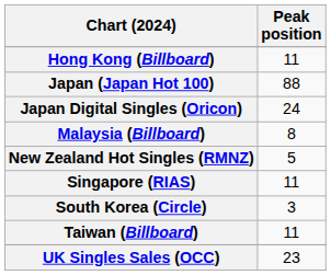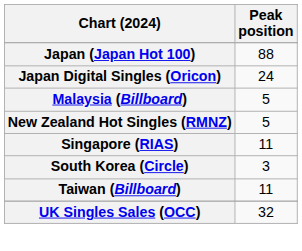 <table class="wikitable sortable plainrowheaders" style="text-align:center">
 <tr>
 <th scope="col">Chart (2024)</th>
 <th scope="col">Peak<br>position</th>
 </tr>
 <tr>
-</tr>
-<tr>
-<th scope="row"><a href='#'>Hong Kong</a> (<em><a href='#'>Billboard</a></em>)</th>
-<td>11</td>
 </tr>
 <tr>
 <th scope="row">Japan (<a href='#'>Japan Hot 100</a>)</th>
 <td>88</td>
 </tr>
 <tr>
 <th scope="row">Japan Digital Singles (<a href='#'>Oricon</a>)</th>
 <td>24</td>
 </tr>
 <tr>
 <th scope="row"><a href='#'>Malaysia</a> (<em><a href='#'>Billboard</a></em>)</th>
-<td>8</td>
+<td>5</td>
 </tr>
 <tr>
 <th scope="row">New Zealand Hot Singles (<a href='#'>RMNZ</a>)</th>
 <td>5</td>
 </tr>
 <tr>
 <th scope="row">Singapore (<a href='#'>RIAS</a>)</th>
 <td>11</td>
 </tr>
 <tr>
 <th scope="row">South Korea (<a href='#'>Circle</a>)</th>
 <td>3</td>
 </tr>
 <tr>
 <th scope="row">Taiwan (<em><a href='#'>Billboard</a></em>)</th>
 <td>11</td>
 </tr>
 <tr>
 </tr>
 <tr>
 <th scope="row"><a href='#'>UK Singles Sales</a> (<a href='#'>OCC</a>)</th>
-<td>23</td>
+<td>32</td>
 </tr>
 </table>
